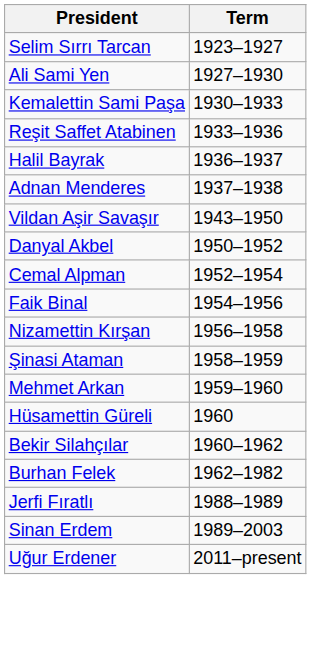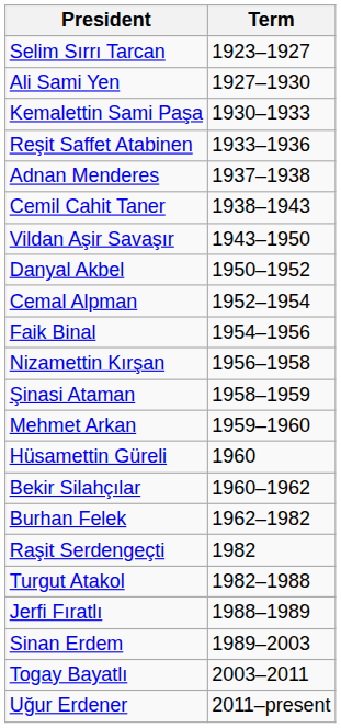 <table class="wikitable">
 <tr>
 <th>President</th>
 <th>Term</th>
 </tr>
 <tr>
 <td><a href='#'>Selim Sırrı Tarcan</a></td>
 <td>1923–1927</td>
 </tr>
 <tr>
 <td><a href='#'>Ali Sami Yen</a></td>
 <td>1927–1930</td>
 </tr>
 <tr>
 <td><a href='#'>Kemalettin Sami Paşa</a></td>
 <td>1930–1933</td>
 </tr>
 <tr>
 <td><a href='#'>Reşit Saffet Atabinen</a></td>
 <td>1933–1936</td>
 </tr>
 <tr>
-<td><a href='#'>Halil Bayrak</a></td>
-<td>1936–1937</td>
+<td><a href='#'>Adnan Menderes</a></td>
+<td>1937–1938</td>
 </tr>
 <tr>
-<td><a href='#'>Adnan Menderes</a></td>
-<td>1937–1938</td>
+<td><a href='#'>Cemil Cahit Taner</a></td>
+<td>1938–1943</td>
 </tr>
 <tr>
 <td><a href='#'>Vildan Aşir Savaşır</a></td>
 <td>1943–1950</td>
 </tr>
 <tr>
 <td><a href='#'>Danyal Akbel</a></td>
 <td>1950–1952</td>
 </tr>
 <tr>
 <td><a href='#'>Cemal Alpman</a></td>
 <td>1952–1954</td>
 </tr>
 <tr>
 <td><a href='#'>Faik Binal</a></td>
 <td>1954–1956</td>
 </tr>
 <tr>
 <td><a href='#'>Nizamettin Kırşan</a></td>
 <td>1956–1958</td>
 </tr>
 <tr>
 <td><a href='#'>Şinasi Ataman</a></td>
 <td>1958–1959</td>
 </tr>
 <tr>
 <td><a href='#'>Mehmet Arkan</a></td>
 <td>1959–1960</td>
 </tr>
 <tr>
 <td><a href='#'>Hüsamettin Güreli</a></td>
 <td>1960</td>
 </tr>
 <tr>
 <td><a href='#'>Bekir Silahçılar</a></td>
 <td>1960–1962</td>
 </tr>
 <tr>
 <td><a href='#'>Burhan Felek</a></td>
 <td>1962–1982</td>
 </tr>
 <tr>
+<td><a href='#'>Raşit Serdengeçti</a></td>
+<td>1982</td>
+</tr>
+<tr>
+<td><a href='#'>Turgut Atakol</a></td>
+<td>1982–1988</td>
+</tr>
+<tr>
 <td><a href='#'>Jerfi Fıratlı</a></td>
 <td>1988–1989</td>
 </tr>
 <tr>
 <td><a href='#'>Sinan Erdem</a></td>
 <td>1989–2003</td>
 </tr>
 <tr>
+<td><a href='#'>Togay Bayatlı</a></td>
+<td>2003–2011</td>
+</tr>
+<tr>
 <td><a href='#'>Uğur Erdener</a></td>
 <td>2011–present</td>
 </tr>
 </table>
